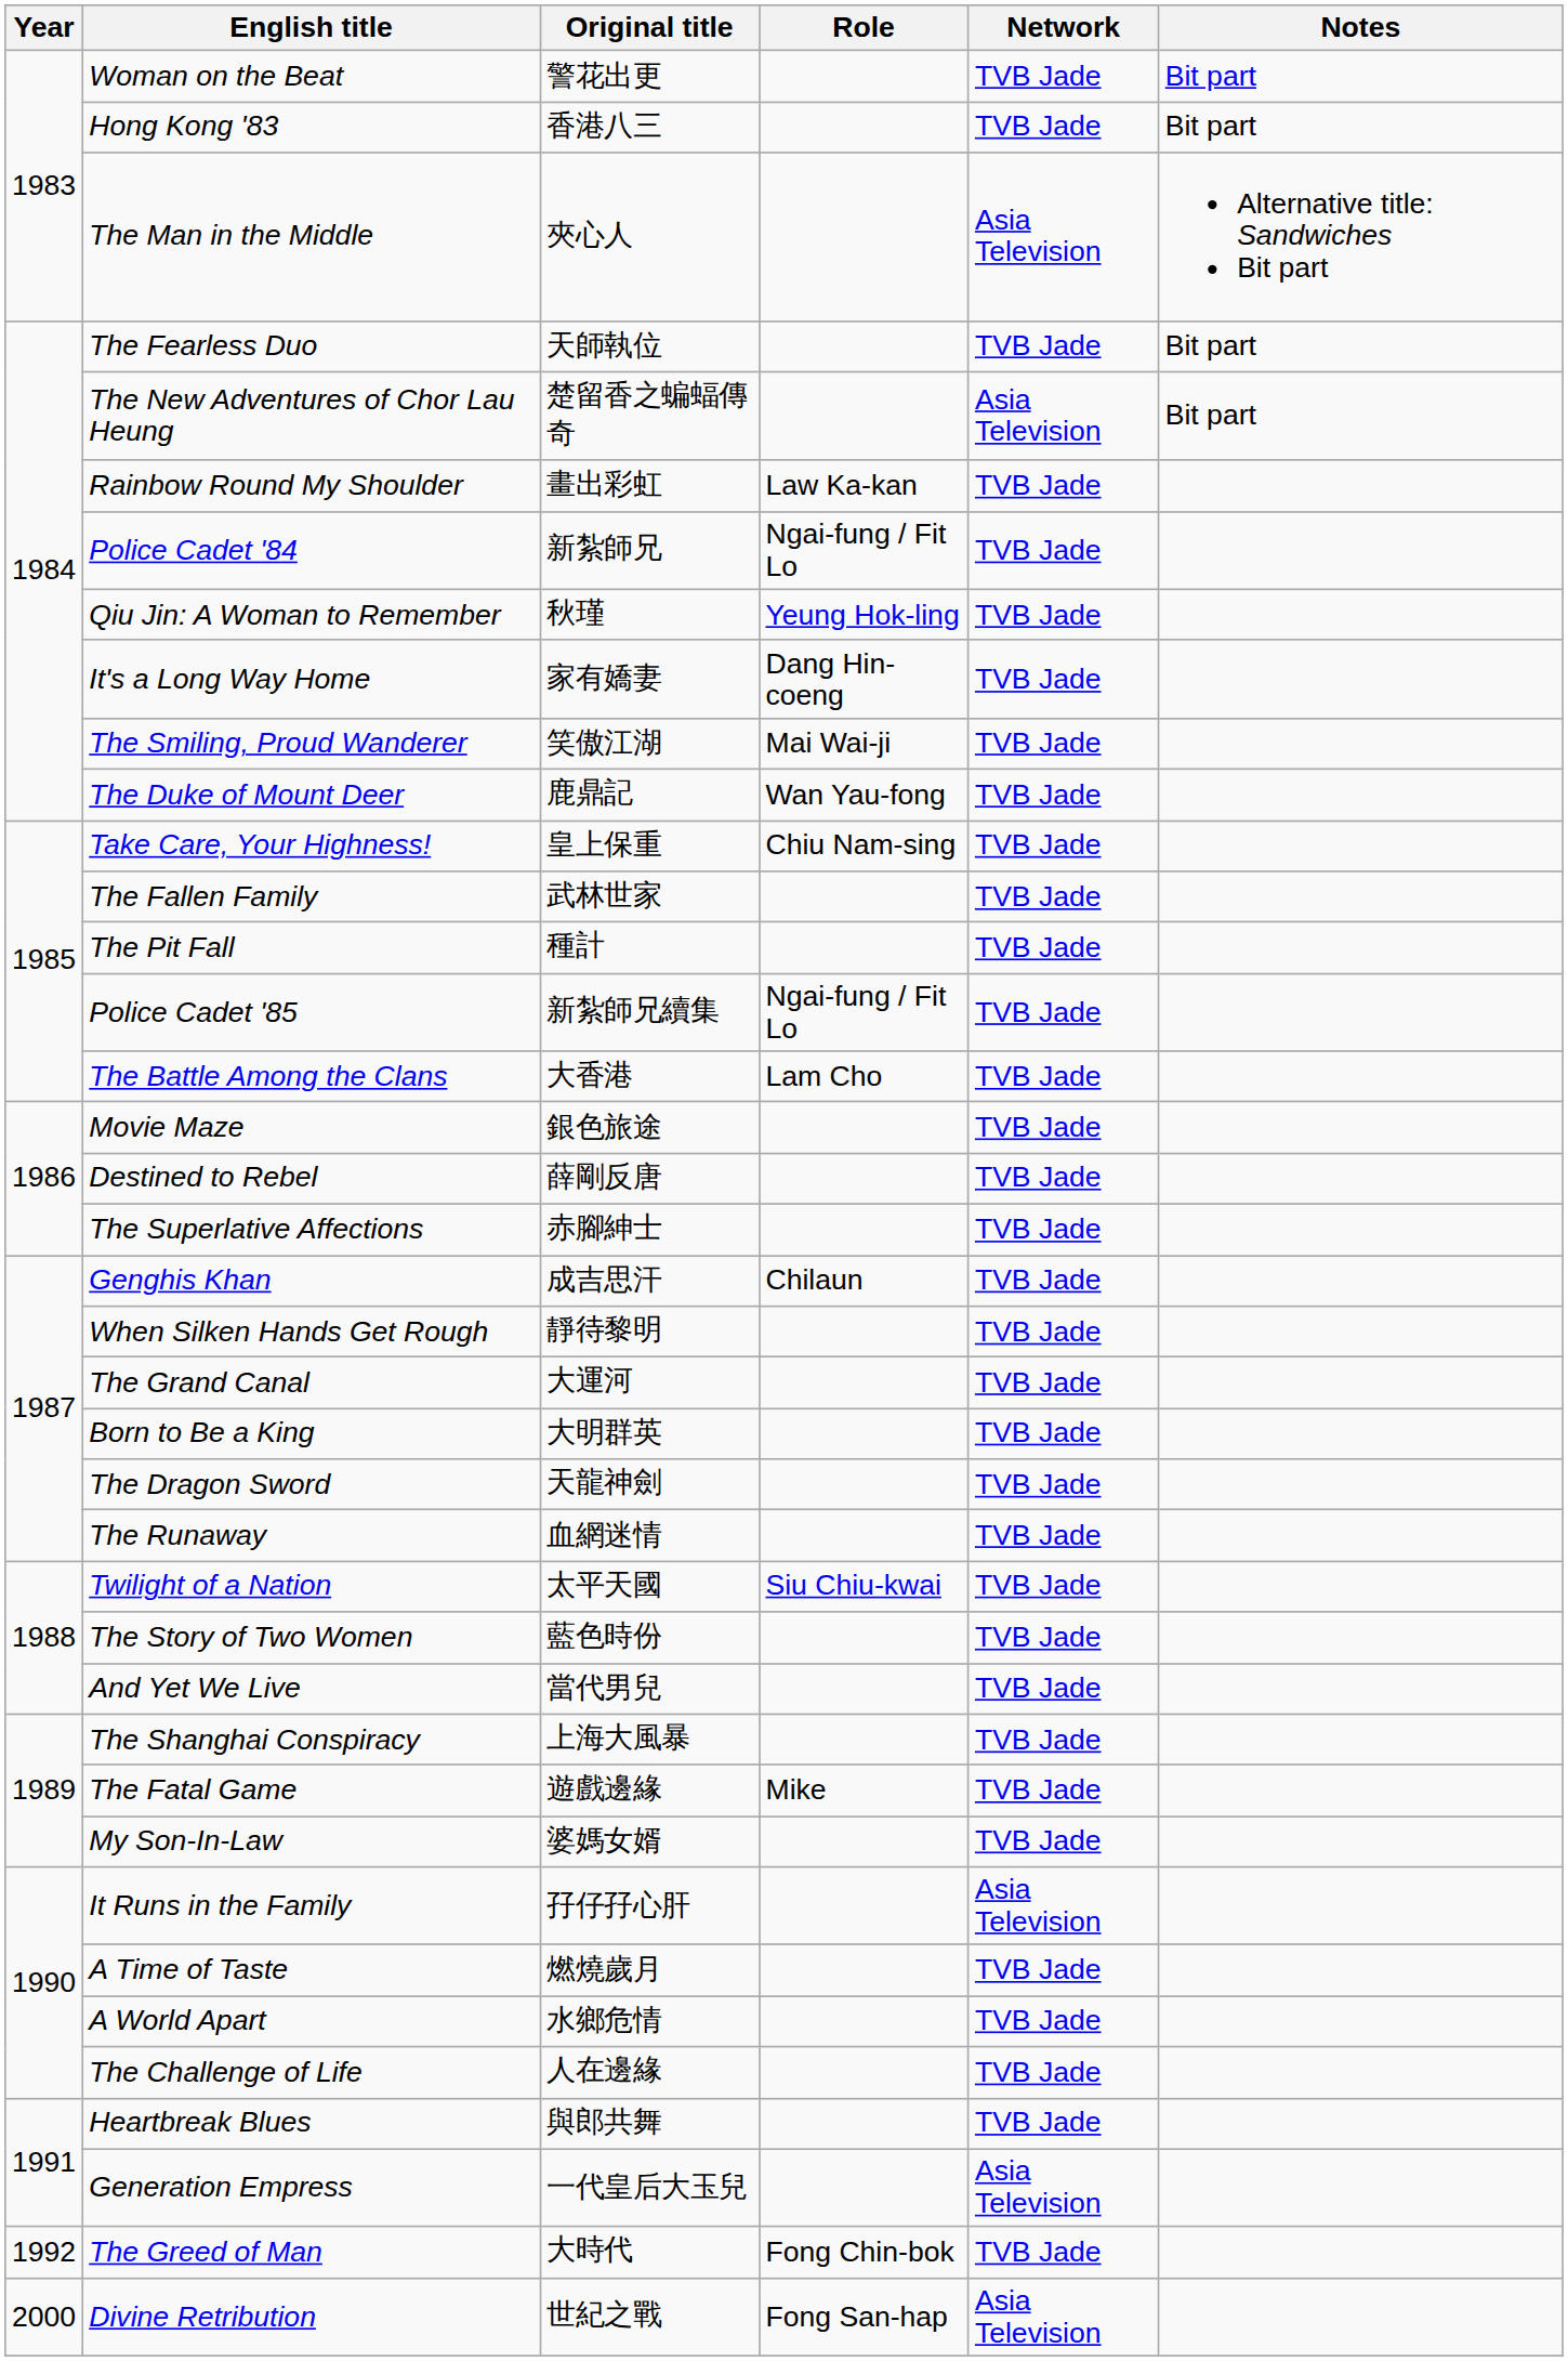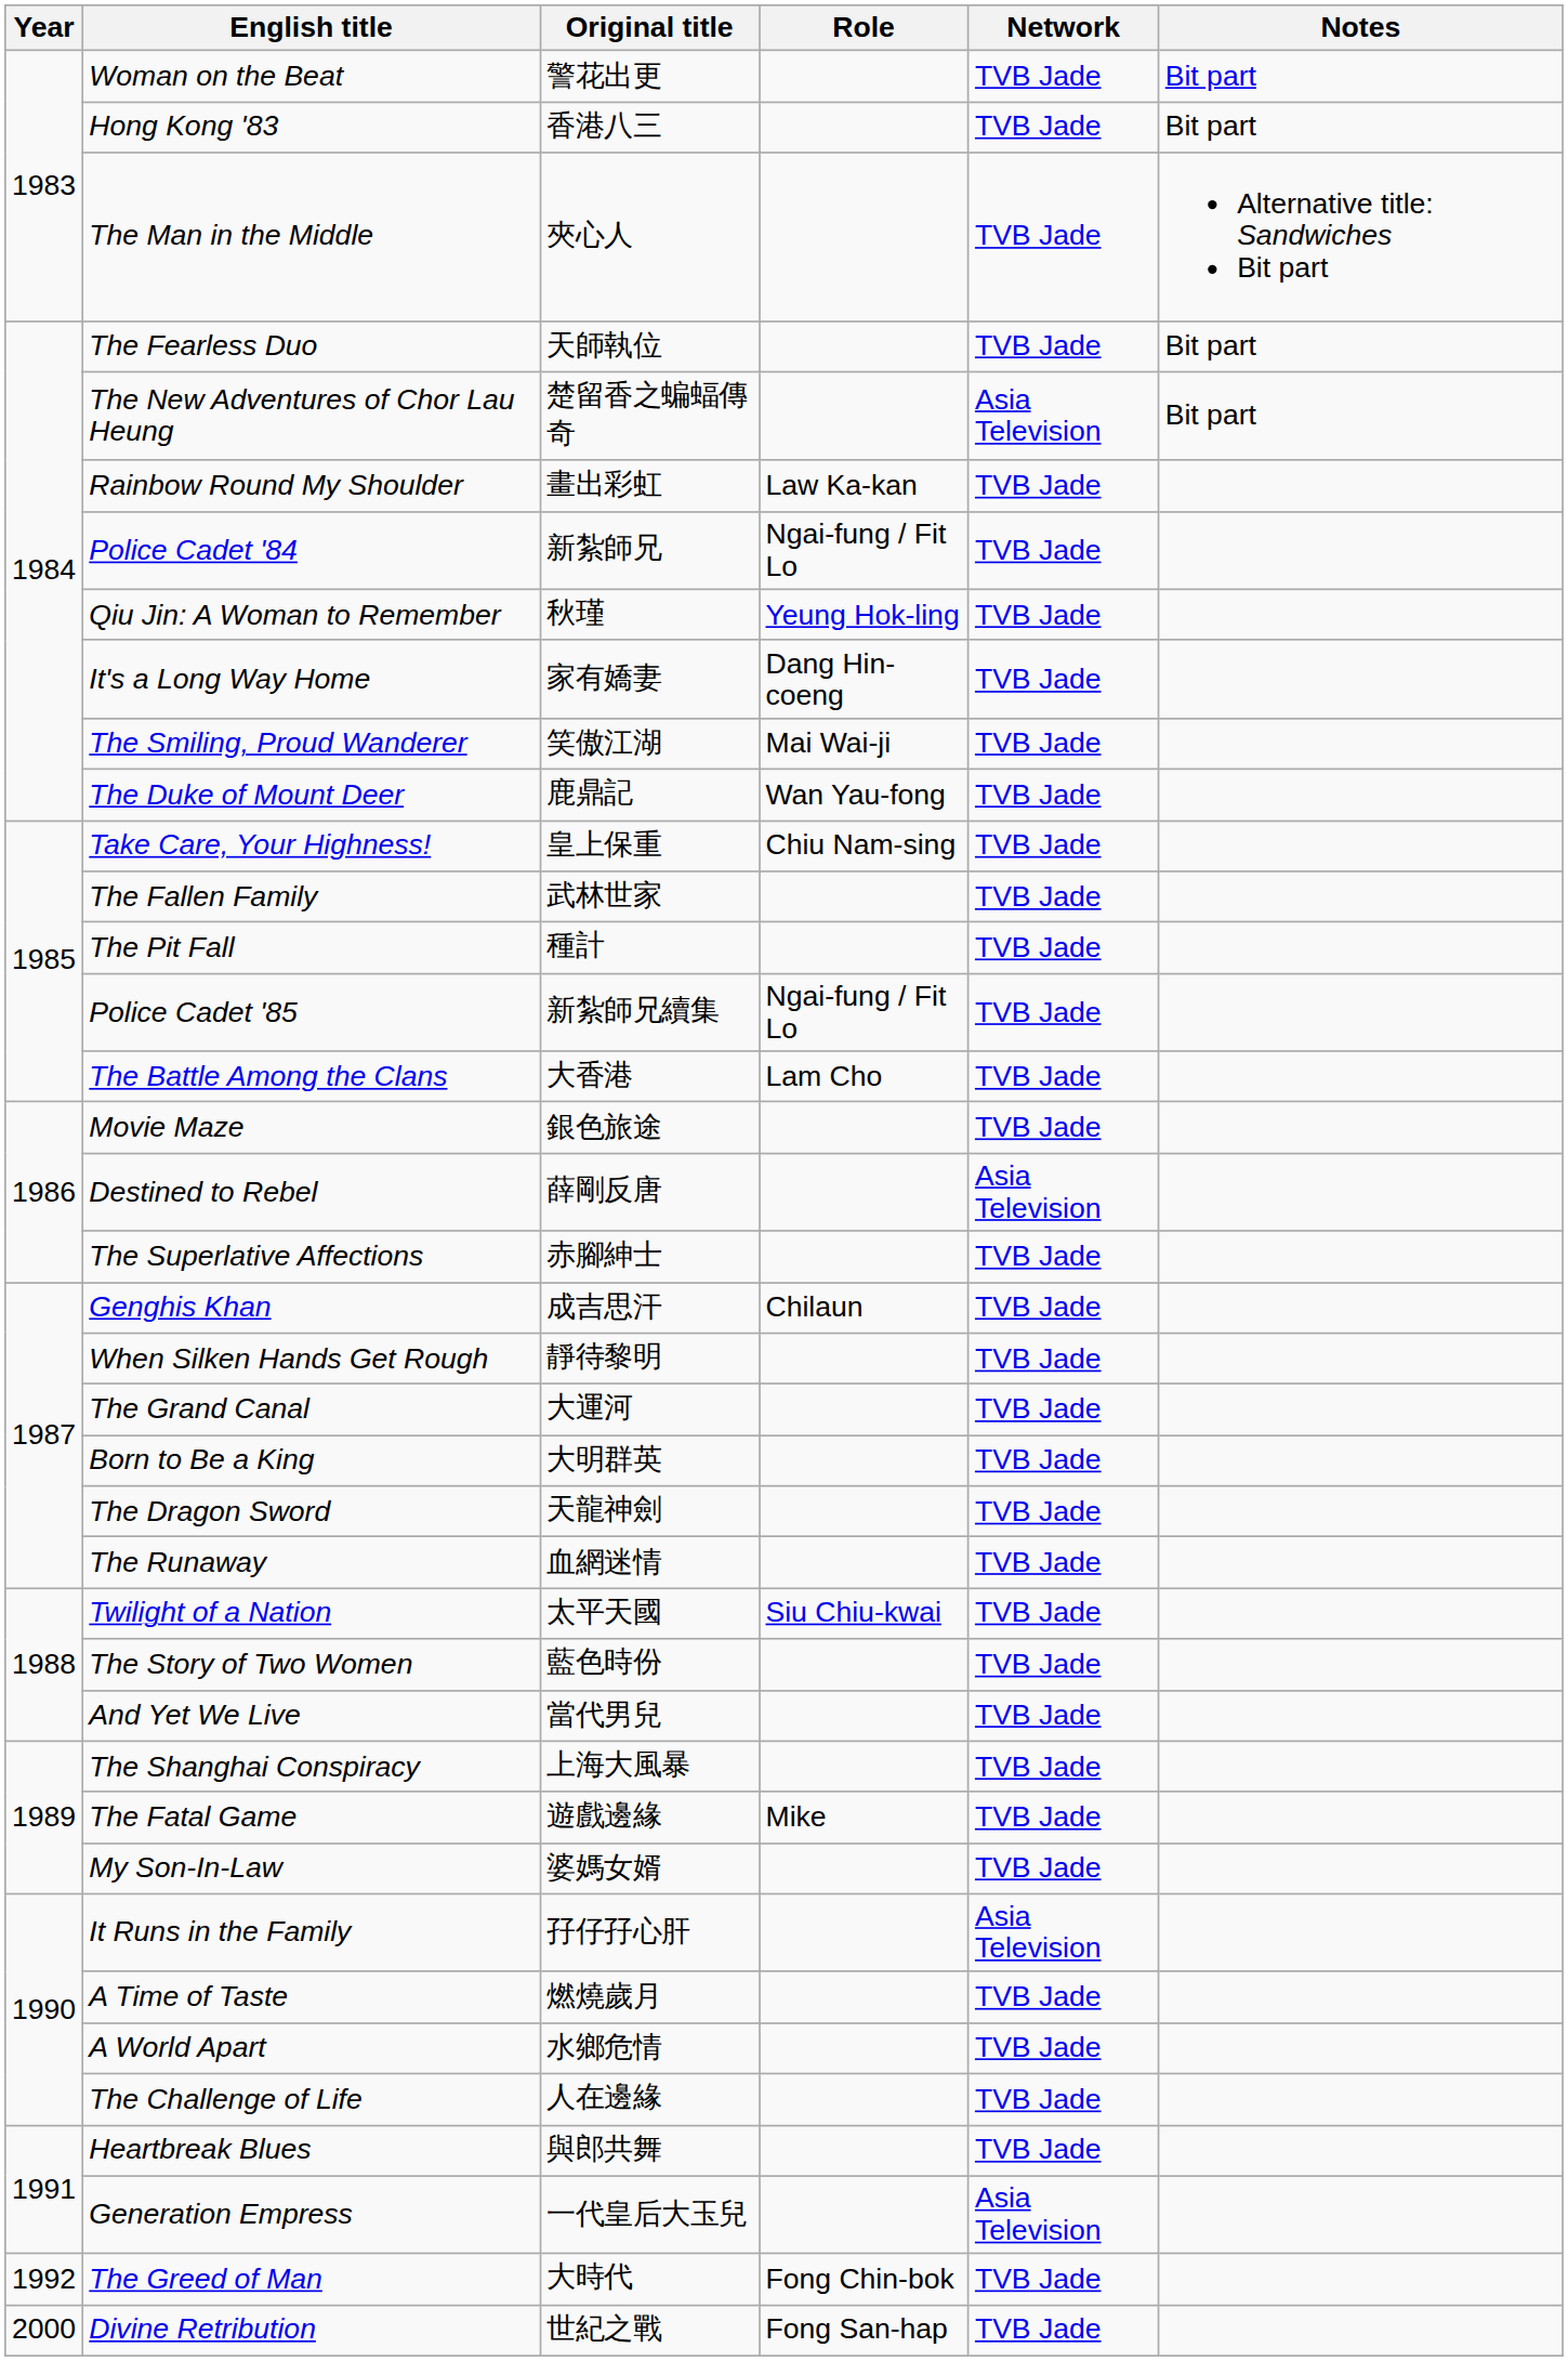 <table class="wikitable sortable">
 <tr>
 <th>Year</th>
 <th>English title</th>
 <th>Original title</th>
 <th>Role</th>
 <th>Network</th>
 <th class="unsortable">Notes</th>
 </tr>
 <tr>
 <td rowspan="3">1983</td>
 <td><em>Woman on the Beat</em></td>
 <td>警花出更</td>
 <td></td>
 <td><a href='#'>TVB Jade</a></td>
 <td><a href='#'>Bit part</a></td>
 </tr>
 <tr>
 <td><em>Hong Kong '83</em></td>
 <td>香港八三</td>
 <td></td>
 <td><a href='#'>TVB Jade</a></td>
 <td>Bit part</td>
 </tr>
 <tr>
 <td><em>The Man in the Middle</em></td>
 <td>夾心人</td>
 <td></td>
-<td><a href='#'>Asia Television</a></td>
+<td><a href='#'>TVB Jade</a></td>
 <td><ul><li>Alternative title: <em>Sandwiches</em></li><li> Bit part</li></ul></td>
 </tr>
 <tr>
 <td rowspan="8">1984</td>
 <td><em>The Fearless Duo</em></td>
 <td>天師執位</td>
 <td></td>
 <td><a href='#'>TVB Jade</a></td>
 <td>Bit part</td>
 </tr>
 <tr>
 <td><em>The New Adventures of Chor Lau Heung</em></td>
 <td>楚留香之蝙蝠傳奇</td>
 <td></td>
 <td><a href='#'>Asia Television</a></td>
 <td>Bit part</td>
 </tr>
 <tr>
 <td><em>Rainbow Round My Shoulder</em></td>
 <td>畫出彩虹</td>
 <td>Law Ka-kan</td>
 <td><a href='#'>TVB Jade</a></td>
 <td></td>
 </tr>
 <tr>
 <td><em><a href='#'>Police Cadet '84</a></em></td>
 <td>新紮師兄</td>
 <td>Ngai-fung / Fit Lo</td>
 <td><a href='#'>TVB Jade</a></td>
 <td></td>
 </tr>
 <tr>
 <td><em>Qiu Jin: A Woman to Remember</em></td>
 <td>秋瑾</td>
 <td><a href='#'>Yeung Hok-ling</a></td>
 <td><a href='#'>TVB Jade</a></td>
 <td></td>
 </tr>
 <tr>
 <td><em>It's a Long Way Home</em></td>
 <td>家有嬌妻</td>
 <td>Dang Hin-coeng</td>
 <td><a href='#'>TVB Jade</a></td>
 <td></td>
 </tr>
 <tr>
 <td><em><a href='#'>The Smiling, Proud Wanderer</a></em></td>
 <td>笑傲江湖</td>
 <td>Mai Wai-ji</td>
 <td><a href='#'>TVB Jade</a></td>
 <td></td>
 </tr>
 <tr>
 <td><em><a href='#'>The Duke of Mount Deer</a></em></td>
 <td>鹿鼎記</td>
 <td>Wan Yau-fong</td>
 <td><a href='#'>TVB Jade</a></td>
 <td></td>
 </tr>
 <tr>
 <td rowspan="5">1985</td>
 <td><em><a href='#'>Take Care, Your Highness!</a></em></td>
 <td>皇上保重</td>
 <td>Chiu Nam-sing</td>
 <td><a href='#'>TVB Jade</a></td>
 <td></td>
 </tr>
 <tr>
 <td><em>The Fallen Family</em></td>
 <td>武林世家</td>
 <td></td>
 <td><a href='#'>TVB Jade</a></td>
 <td></td>
 </tr>
 <tr>
 <td><em>The Pit Fall</em></td>
 <td>種計</td>
 <td></td>
 <td><a href='#'>TVB Jade</a></td>
 <td></td>
 </tr>
 <tr>
 <td><em>Police Cadet '85</em></td>
 <td>新紮師兄續集</td>
 <td>Ngai-fung / Fit Lo</td>
 <td><a href='#'>TVB Jade</a></td>
 <td></td>
 </tr>
 <tr>
 <td><em><a href='#'>The Battle Among the Clans</a></em></td>
 <td>大香港</td>
 <td>Lam Cho</td>
 <td><a href='#'>TVB Jade</a></td>
 <td></td>
 </tr>
 <tr>
 <td rowspan="3">1986</td>
 <td><em>Movie Maze</em></td>
 <td>銀色旅途</td>
 <td></td>
 <td><a href='#'>TVB Jade</a></td>
 <td></td>
 </tr>
 <tr>
 <td><em>Destined to Rebel</em></td>
 <td>薛剛反唐</td>
 <td></td>
-<td><a href='#'>TVB Jade</a></td>
+<td><a href='#'>Asia Television</a></td>
 <td></td>
 </tr>
 <tr>
 <td><em>The Superlative Affections</em></td>
 <td>赤腳紳士</td>
 <td></td>
 <td><a href='#'>TVB Jade</a></td>
 <td></td>
 </tr>
 <tr>
 <td rowspan="6">1987</td>
 <td><em><a href='#'>Genghis Khan</a></em></td>
 <td>成吉思汗</td>
 <td>Chilaun</td>
 <td><a href='#'>TVB Jade</a></td>
 <td></td>
 </tr>
 <tr>
 <td><em>When Silken Hands Get Rough</em></td>
 <td>靜待黎明</td>
 <td></td>
 <td><a href='#'>TVB Jade</a></td>
 <td></td>
 </tr>
 <tr>
 <td><em>The Grand Canal</em></td>
 <td>大運河</td>
 <td></td>
 <td><a href='#'>TVB Jade</a></td>
 <td></td>
 </tr>
 <tr>
 <td><em>Born to Be a King</em></td>
 <td>大明群英</td>
 <td></td>
 <td><a href='#'>TVB Jade</a></td>
 <td></td>
 </tr>
 <tr>
 <td><em>The Dragon Sword</em></td>
 <td>天龍神劍</td>
 <td></td>
 <td><a href='#'>TVB Jade</a></td>
 <td></td>
 </tr>
 <tr>
 <td><em>The Runaway</em></td>
 <td>血網迷情</td>
 <td></td>
 <td><a href='#'>TVB Jade</a></td>
 <td></td>
 </tr>
 <tr>
 <td rowspan="3">1988</td>
 <td><em><a href='#'>Twilight of a Nation</a></em></td>
 <td>太平天國</td>
 <td><a href='#'>Siu Chiu-kwai</a></td>
 <td><a href='#'>TVB Jade</a></td>
 <td></td>
 </tr>
 <tr>
 <td><em>The Story of Two Women</em></td>
 <td>藍色時份</td>
 <td></td>
 <td><a href='#'>TVB Jade</a></td>
 <td></td>
 </tr>
 <tr>
 <td><em>And Yet We Live</em></td>
 <td>當代男兒</td>
 <td></td>
 <td><a href='#'>TVB Jade</a></td>
 <td></td>
 </tr>
 <tr>
 <td rowspan="3">1989</td>
 <td><em>The Shanghai Conspiracy</em></td>
 <td>上海大風暴</td>
 <td></td>
 <td><a href='#'>TVB Jade</a></td>
 <td></td>
 </tr>
 <tr>
 <td><em>The Fatal Game</em></td>
 <td>遊戲邊緣</td>
 <td>Mike</td>
 <td><a href='#'>TVB Jade</a></td>
 <td></td>
 </tr>
 <tr>
 <td><em>My Son-In-Law</em></td>
 <td>婆媽女婿</td>
 <td></td>
 <td><a href='#'>TVB Jade</a></td>
 <td></td>
 </tr>
 <tr>
 <td rowspan="4">1990</td>
 <td><em>It Runs in the Family</em></td>
 <td>孖仔孖心肝</td>
 <td></td>
 <td><a href='#'>Asia Television</a></td>
 <td></td>
 </tr>
 <tr>
 <td><em>A Time of Taste</em></td>
 <td>燃燒歲月</td>
 <td></td>
 <td><a href='#'>TVB Jade</a></td>
 <td></td>
 </tr>
 <tr>
 <td><em>A World Apart</em></td>
 <td>水鄉危情</td>
 <td></td>
 <td><a href='#'>TVB Jade</a></td>
 <td></td>
 </tr>
 <tr>
 <td><em>The Challenge of Life</em></td>
 <td>人在邊緣</td>
 <td></td>
 <td><a href='#'>TVB Jade</a></td>
 <td></td>
 </tr>
 <tr>
 <td rowspan="2">1991</td>
 <td><em>Heartbreak Blues</em></td>
 <td>與郎共舞</td>
 <td></td>
 <td><a href='#'>TVB Jade</a></td>
 <td></td>
 </tr>
 <tr>
 <td><em>Generation Empress</em></td>
 <td>一代皇后大玉兒</td>
 <td></td>
 <td><a href='#'>Asia Television</a></td>
 <td></td>
 </tr>
 <tr>
 <td>1992</td>
 <td><em><a href='#'>The Greed of Man</a></em></td>
 <td>大時代</td>
 <td>Fong Chin-bok</td>
 <td><a href='#'>TVB Jade</a></td>
 <td></td>
 </tr>
 <tr>
 <td>2000</td>
 <td><em><a href='#'>Divine Retribution</a></em></td>
 <td>世紀之戰</td>
 <td>Fong San-hap</td>
-<td><a href='#'>Asia Television</a></td>
+<td><a href='#'>TVB Jade</a></td>
 <td></td>
 </tr>
 </table>
